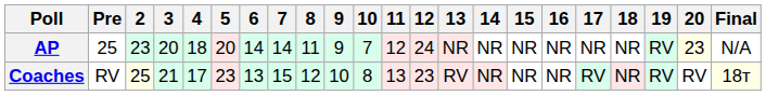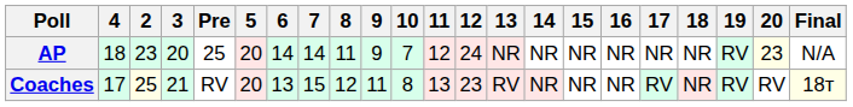 <table class="wikitable" style="white-space:wrap;text-align:center;">
 <tr>
 <th>Poll</th>
-<th>Pre</th>
+<th>4</th>
 <th>2</th>
 <th>3</th>
-<th>4</th>
+<th>Pre</th>
 <th>5</th>
 <th>6</th>
 <th>7</th>
 <th>8</th>
 <th>9</th>
 <th>10</th>
 <th>11</th>
 <th>12</th>
 <th>13</th>
 <th>14</th>
 <th>15</th>
 <th>16</th>
 <th>17</th>
 <th>18</th>
 <th>19</th>
 <th>20</th>
 <th>Final</th>
 </tr>
 <tr>
 <th><a href='#'>AP</a></th>
-<td style="background:#FFF;">25</td>
+<td style="background:#D8FFEB;">18</td>
 <td style="background:#D8FFEB;">23</td>
 <td style="background:#D8FFEB;">20</td>
-<td style="background:#D8FFEB;">18</td>
+<td style="background:#FFF;">25</td>
 <td style="background:#FFE6E6;">20</td>
 <td style="background:#D8FFEB;">14</td>
 <td style="background:#D8FFEB;">14</td>
 <td style="background:#D8FFEB;">11</td>
 <td style="background:#D8FFEB;">9</td>
 <td style="background:#D8FFEB;">7</td>
 <td style="background:#FFE6E6;">12</td>
 <td style="background:#FFE6E6;">24</td>
 <td style="background:#FFE6E6;">NR</td>
 <td style="background:#FFF;">NR</td>
 <td style="background:#FFF;">NR</td>
 <td style="background:#FFF;">NR</td>
 <td style="background:#FFF;">NR</td>
 <td style="background:#FFF;">NR</td>
 <td style="background:#D8FFEB;">RV</td>
 <td style="background:#FFFFE6;">23</td>
 <td style="background:#FFF;">N/A</td>
 </tr>
 <tr>
 <th><a href='#'>Coaches</a></th>
-<td style="background:#FFF;">RV</td>
+<td style="background:#D8FFEB;">17</td>
 <td style="background:#FFFFE6;">25</td>
 <td style="background:#D8FFEB;">21</td>
-<td style="background:#D8FFEB;">17</td>
-<td style="background:#FFE6E6;">23</td>
+<td style="background:#FFF;">RV</td>
+<td style="background:#FFE6E6;">20</td>
 <td style="background:#D8FFEB;">13</td>
 <td style="background:#D8FFEB;">15</td>
 <td style="background:#D8FFEB;">12</td>
-<td style="background:#D8FFEB;">10</td>
+<td style="background:#D8FFEB;">11</td>
 <td style="background:#D8FFEB;">8</td>
 <td style="background:#FFE6E6;">13</td>
 <td style="background:#FFE6E6;">23</td>
 <td style="background:#FFE6E6;">RV</td>
 <td style="background:#FFE6E6;">NR</td>
 <td style="background:#FFF;">NR</td>
 <td style="background:#FFF;">NR</td>
 <td style="background:#D8FFEB;">RV</td>
 <td style="background:#FFE6E6;">NR</td>
 <td style="background:#D8FFEB;">RV</td>
 <td style="background:#FFF;">RV</td>
 <td style="background:#FFFFE6;">18т</td>
 </tr>
 </table>
